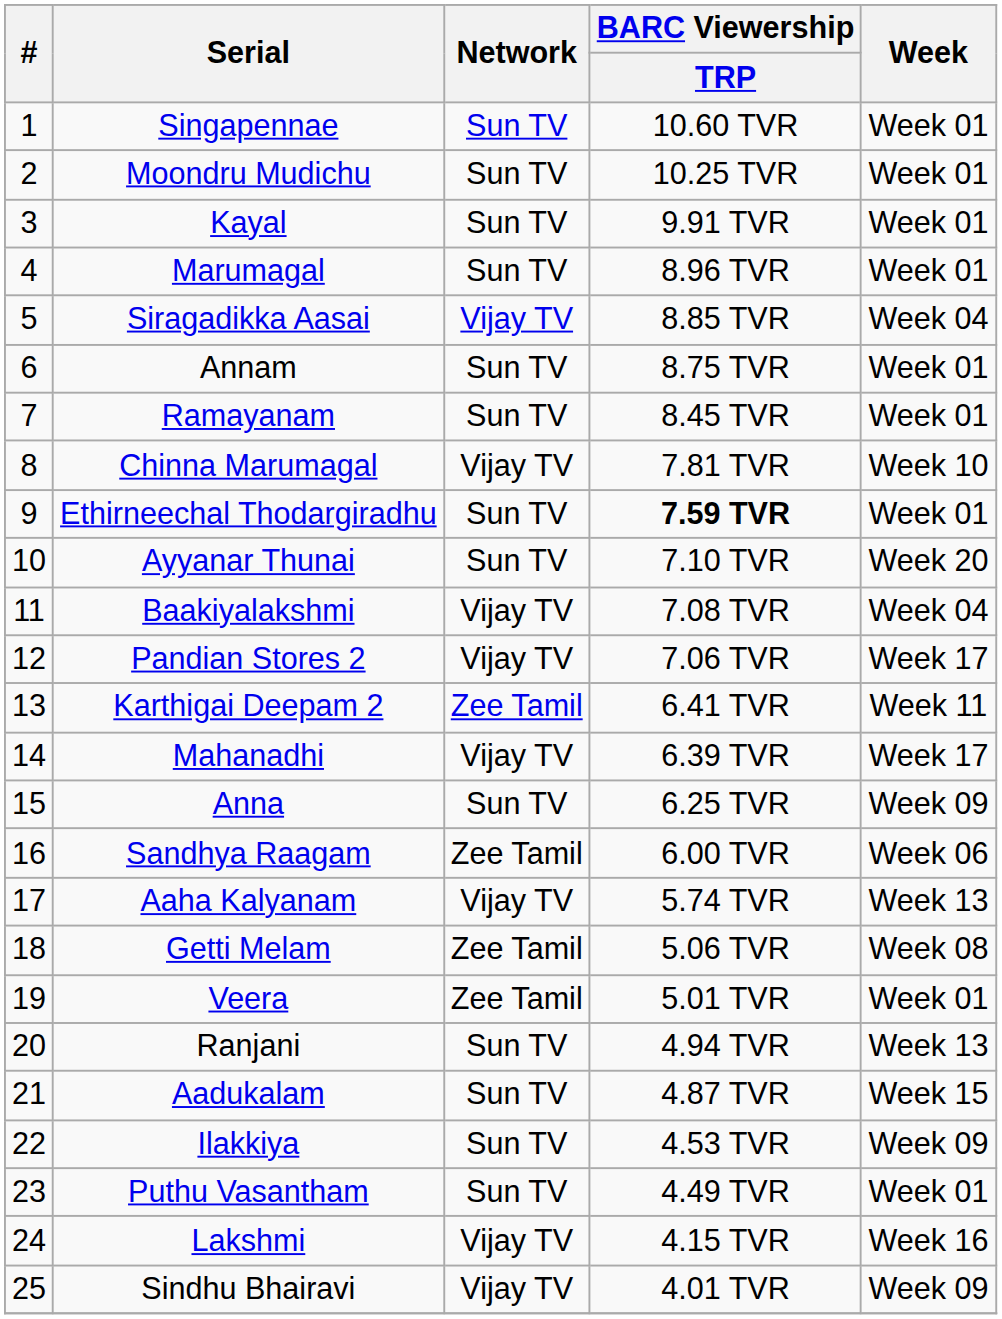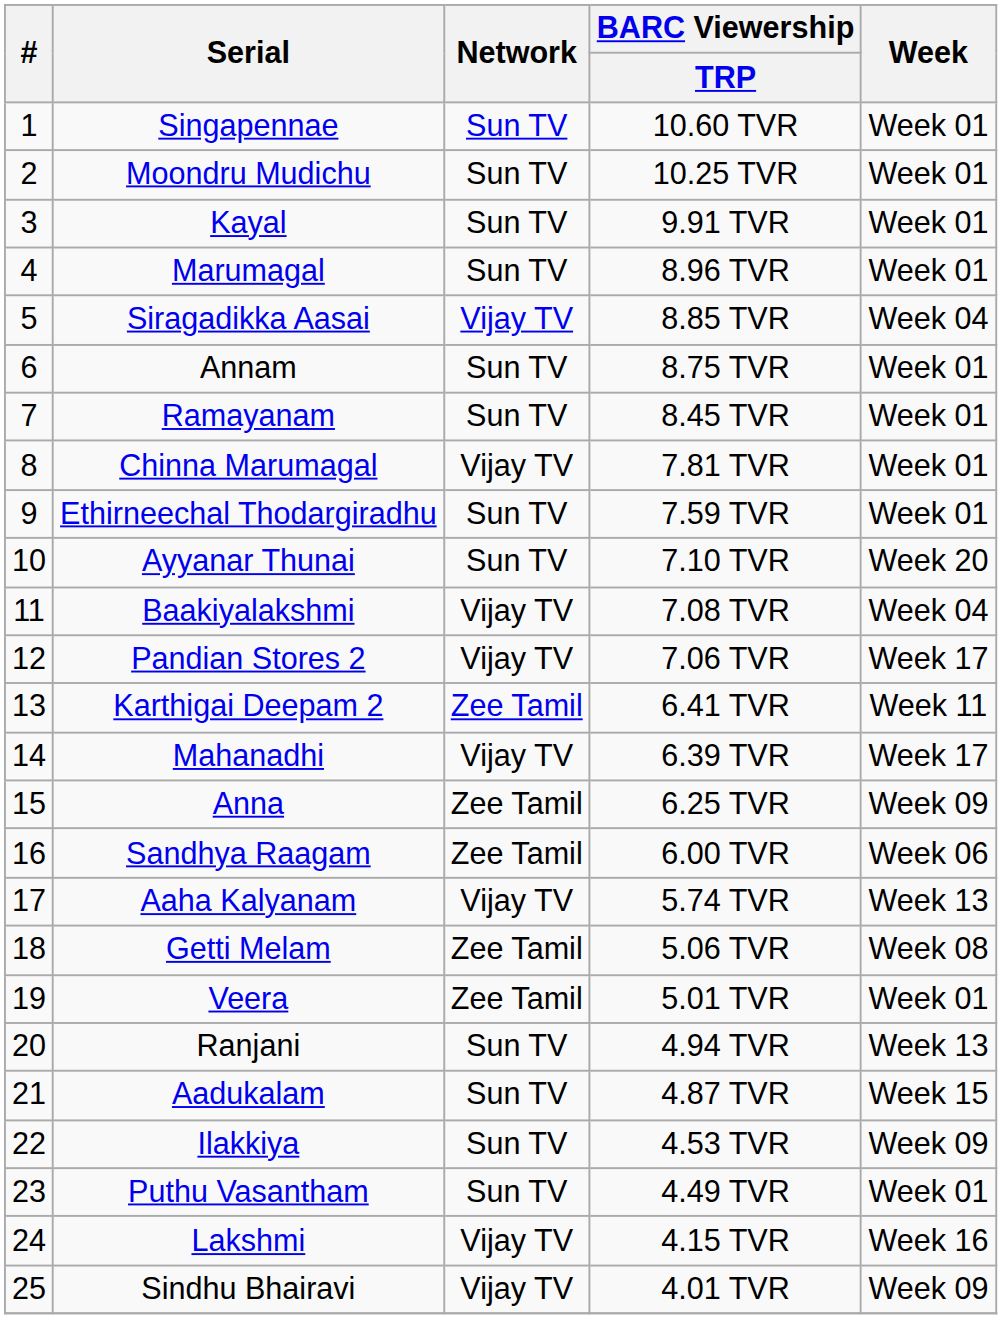 <table class="wikitable sortable" style="text-align:center">
 <tr>
 <th rowspan="2">#</th>
 <th rowspan="2">Serial</th>
 <th rowspan="2">Network</th>
 <th colspan="1"><a href='#'>BARC</a> Viewership</th>
 <th rowspan="2">Week</th>
 </tr>
 <tr>
 <th><a href='#'>TRP</a></th>
 </tr>
 <tr>
 <td>1</td>
 <td><a href='#'>Singapennae</a></td>
 <td><a href='#'>Sun TV</a></td>
 <td>10.60 TVR</td>
 <td>Week 01</td>
 </tr>
 <tr>
 <td>2</td>
 <td><a href='#'>Moondru Mudichu</a></td>
 <td>Sun TV</td>
 <td>10.25 TVR</td>
 <td>Week 01</td>
 </tr>
 <tr>
 <td>3</td>
 <td><a href='#'>Kayal</a></td>
 <td>Sun TV</td>
 <td>9.91 TVR</td>
 <td>Week 01</td>
 </tr>
 <tr>
 <td>4</td>
 <td><a href='#'>Marumagal</a></td>
 <td>Sun TV</td>
 <td>8.96 TVR</td>
 <td>Week 01</td>
 </tr>
 <tr>
 <td>5</td>
 <td><a href='#'>Siragadikka Aasai</a></td>
 <td><a href='#'>Vijay TV</a></td>
 <td>8.85 TVR</td>
 <td>Week 04</td>
 </tr>
 <tr>
 <td>6</td>
 <td>Annam</td>
 <td>Sun TV</td>
 <td>8.75 TVR</td>
 <td>Week 01</td>
 </tr>
 <tr>
 <td>7</td>
 <td><a href='#'>Ramayanam</a></td>
 <td>Sun TV</td>
 <td>8.45 TVR</td>
 <td>Week 01</td>
 </tr>
 <tr>
 <td>8</td>
 <td><a href='#'>Chinna Marumagal</a></td>
 <td>Vijay TV</td>
 <td>7.81 TVR</td>
-<td>Week 10</td>
+<td>Week 01</td>
 </tr>
 <tr>
 <td>9</td>
 <td><a href='#'>Ethirneechal Thodargiradhu</a></td>
 <td>Sun TV</td>
-<td><strong>7.59 TVR</strong></td>
+<td>7.59 TVR</td>
 <td>Week 01</td>
 </tr>
 <tr>
 <td>10</td>
 <td><a href='#'>Ayyanar Thunai</a></td>
 <td>Sun TV</td>
 <td>7.10 TVR</td>
 <td>Week 20</td>
 </tr>
 <tr>
 <td>11</td>
 <td><a href='#'>Baakiyalakshmi</a></td>
 <td>Vijay TV</td>
 <td>7.08 TVR</td>
 <td>Week 04</td>
 </tr>
 <tr>
 <td>12</td>
 <td><a href='#'>Pandian Stores 2</a></td>
 <td>Vijay TV</td>
 <td>7.06 TVR</td>
 <td>Week 17</td>
 </tr>
 <tr>
 <td>13</td>
 <td><a href='#'>Karthigai Deepam 2</a></td>
 <td><a href='#'>Zee Tamil</a></td>
 <td>6.41 TVR</td>
 <td>Week 11</td>
 </tr>
 <tr>
 <td>14</td>
 <td><a href='#'>Mahanadhi</a></td>
 <td>Vijay TV</td>
 <td>6.39 TVR</td>
 <td>Week 17</td>
 </tr>
 <tr>
 <td>15</td>
 <td><a href='#'>Anna</a></td>
-<td>Sun TV</td>
+<td>Zee Tamil</td>
 <td>6.25 TVR</td>
 <td>Week 09</td>
 </tr>
 <tr>
 <td>16</td>
 <td><a href='#'>Sandhya Raagam</a></td>
 <td>Zee Tamil</td>
 <td>6.00 TVR</td>
 <td>Week 06</td>
 </tr>
 <tr>
 <td>17</td>
 <td><a href='#'>Aaha Kalyanam</a></td>
 <td>Vijay TV</td>
 <td>5.74 TVR</td>
 <td>Week 13</td>
 </tr>
 <tr>
 <td>18</td>
 <td><a href='#'>Getti Melam</a></td>
 <td>Zee Tamil</td>
 <td>5.06 TVR</td>
 <td>Week 08</td>
 </tr>
 <tr>
 <td>19</td>
 <td><a href='#'>Veera</a></td>
 <td>Zee Tamil</td>
 <td>5.01 TVR</td>
 <td>Week 01</td>
 </tr>
 <tr>
 <td>20</td>
 <td>Ranjani</td>
 <td>Sun TV</td>
 <td>4.94 TVR</td>
 <td>Week 13</td>
 </tr>
 <tr>
 <td>21</td>
 <td><a href='#'>Aadukalam</a></td>
 <td>Sun TV</td>
 <td>4.87 TVR</td>
 <td>Week 15</td>
 </tr>
 <tr>
 <td>22</td>
 <td><a href='#'>Ilakkiya</a></td>
 <td>Sun TV</td>
 <td>4.53 TVR</td>
 <td>Week 09</td>
 </tr>
 <tr>
 <td>23</td>
 <td><a href='#'>Puthu Vasantham</a></td>
 <td>Sun TV</td>
 <td>4.49 TVR</td>
 <td>Week 01</td>
 </tr>
 <tr>
 <td>24</td>
 <td><a href='#'>Lakshmi</a></td>
 <td>Vijay TV</td>
 <td>4.15 TVR</td>
 <td>Week 16</td>
 </tr>
 <tr>
 <td>25</td>
 <td>Sindhu Bhairavi</td>
 <td>Vijay TV</td>
 <td>4.01 TVR</td>
 <td>Week 09</td>
 </tr>
 <tr>
 </tr>
 </table>
